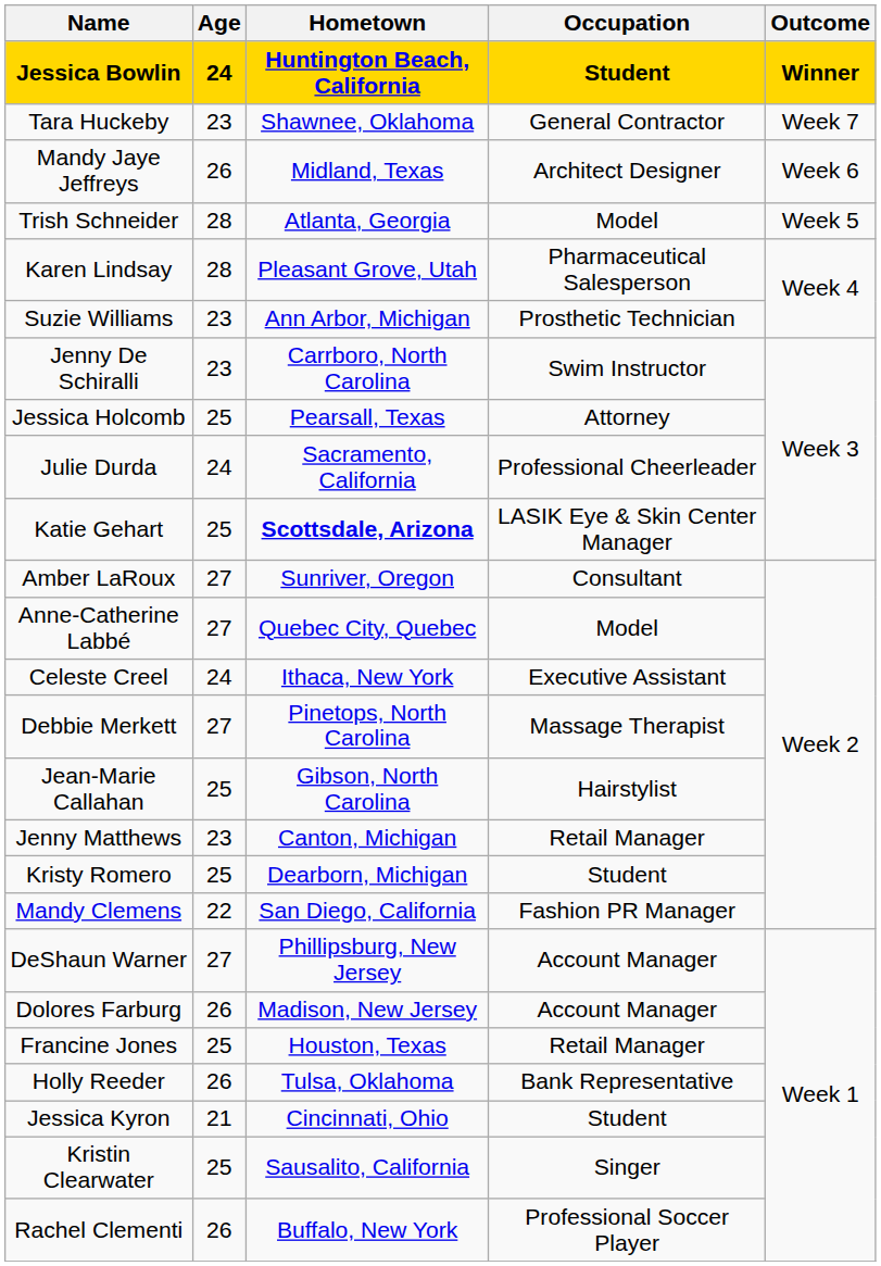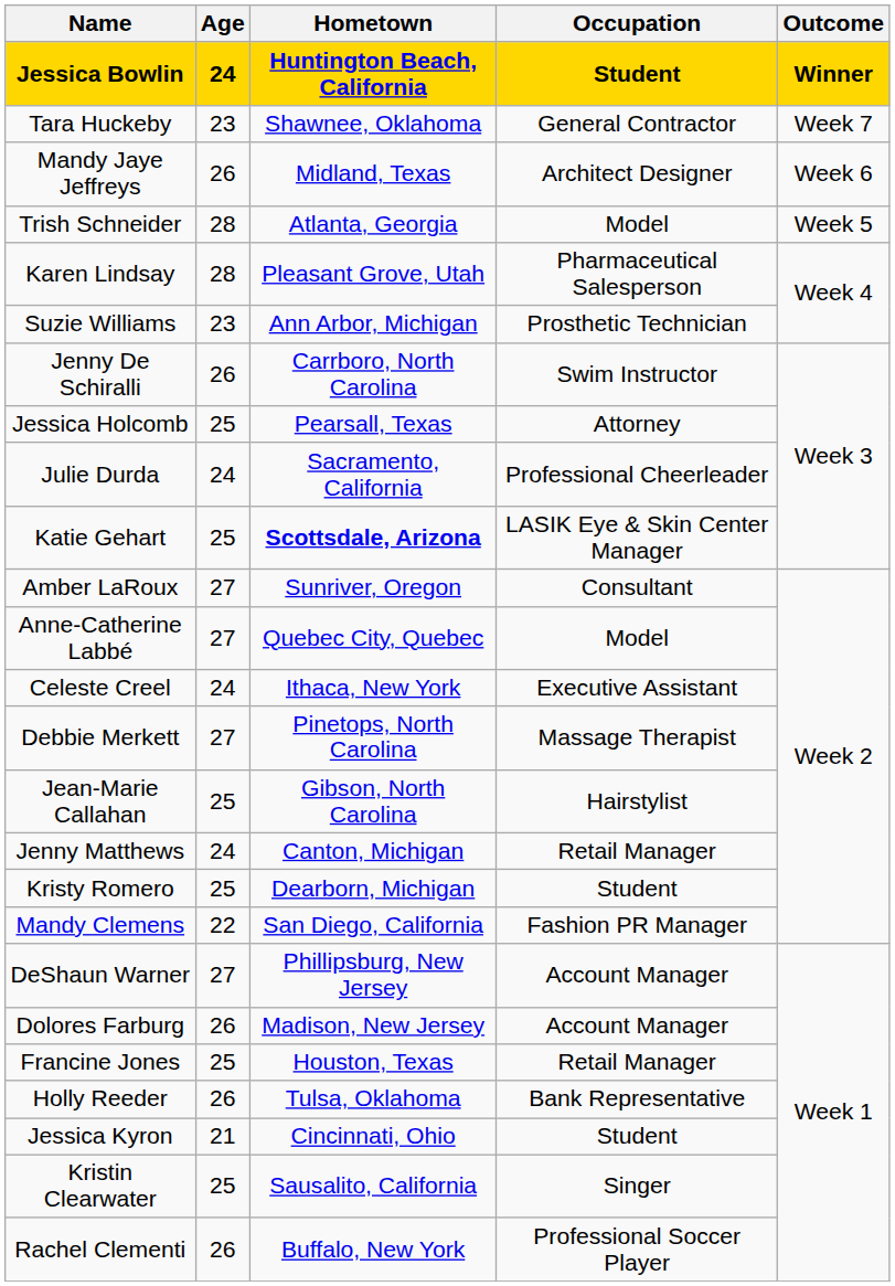 <table class="wikitable sortable" style="text-align:center;">
 <tr>
 <th>Name</th>
 <th>Age</th>
 <th>Hometown</th>
 <th>Occupation</th>
 <th>Outcome</th>
 </tr>
 <tr bgcolor="gold">
 <td><strong>Jessica Bowlin</strong></td>
 <td><strong>24</strong></td>
 <td><strong><a href='#'>Huntington Beach, California</a></strong></td>
 <td><strong>Student</strong></td>
 <td><strong>Winner</strong></td>
 </tr>
 <tr>
 <td>Tara Huckeby</td>
 <td>23</td>
 <td><a href='#'>Shawnee, Oklahoma</a></td>
 <td>General Contractor</td>
 <td>Week 7</td>
 </tr>
 <tr>
 <td>Mandy Jaye Jeffreys</td>
 <td>26</td>
 <td><a href='#'>Midland, Texas</a></td>
 <td>Architect Designer</td>
 <td>Week 6</td>
 </tr>
 <tr>
 <td>Trish Schneider</td>
 <td>28</td>
 <td><a href='#'>Atlanta, Georgia</a></td>
 <td>Model</td>
 <td>Week 5</td>
 </tr>
 <tr>
 <td>Karen Lindsay</td>
 <td>28</td>
 <td><a href='#'>Pleasant Grove, Utah</a></td>
 <td>Pharmaceutical Salesperson</td>
 <td rowspan="2">Week 4</td>
 </tr>
 <tr>
 <td>Suzie Williams</td>
 <td>23</td>
 <td><a href='#'>Ann Arbor, Michigan</a></td>
 <td>Prosthetic Technician</td>
 </tr>
 <tr>
 <td>Jenny De Schiralli</td>
-<td>23</td>
+<td>26</td>
 <td><a href='#'>Carrboro, North Carolina</a></td>
 <td>Swim Instructor</td>
 <td rowspan="4">Week 3</td>
 </tr>
 <tr>
 <td>Jessica Holcomb</td>
 <td>25</td>
 <td><a href='#'>Pearsall, Texas</a></td>
 <td>Attorney</td>
 </tr>
 <tr>
 <td>Julie Durda</td>
 <td>24</td>
 <td><a href='#'>Sacramento, California</a></td>
 <td>Professional Cheerleader</td>
 </tr>
 <tr>
 <td>Katie Gehart</td>
 <td>25</td>
 <td><strong><a href='#'>Scottsdale, Arizona</a></strong></td>
 <td>LASIK Eye & Skin Center Manager</td>
 </tr>
 <tr>
 <td>Amber LaRoux</td>
 <td>27</td>
 <td><a href='#'>Sunriver, Oregon</a></td>
 <td>Consultant</td>
 <td rowspan="8">Week 2</td>
 </tr>
 <tr>
 <td>Anne-Catherine Labbé</td>
 <td>27</td>
 <td><a href='#'>Quebec City, Quebec</a></td>
 <td>Model</td>
 </tr>
 <tr>
 <td>Celeste Creel</td>
 <td>24</td>
 <td><a href='#'>Ithaca, New York</a></td>
 <td>Executive Assistant</td>
 </tr>
 <tr>
 <td>Debbie Merkett</td>
 <td>27</td>
 <td><a href='#'>Pinetops, North Carolina</a></td>
 <td>Massage Therapist</td>
 </tr>
 <tr>
 <td>Jean-Marie Callahan</td>
 <td>25</td>
 <td><a href='#'>Gibson, North Carolina</a></td>
 <td>Hairstylist</td>
 </tr>
 <tr>
 <td>Jenny Matthews</td>
-<td>23</td>
+<td>24</td>
 <td><a href='#'>Canton, Michigan</a></td>
 <td>Retail Manager</td>
 </tr>
 <tr>
 <td>Kristy Romero</td>
 <td>25</td>
 <td><a href='#'>Dearborn, Michigan</a></td>
 <td>Student</td>
 </tr>
 <tr>
 <td><a href='#'>Mandy Clemens</a></td>
 <td>22</td>
 <td><a href='#'>San Diego, California</a></td>
 <td>Fashion PR Manager</td>
 </tr>
 <tr>
 <td>DeShaun Warner</td>
 <td>27</td>
 <td><a href='#'>Phillipsburg, New Jersey</a></td>
 <td>Account Manager</td>
 <td rowspan="7">Week 1</td>
 </tr>
 <tr>
 <td>Dolores Farburg</td>
 <td>26</td>
 <td><a href='#'>Madison, New Jersey</a></td>
 <td>Account Manager</td>
 </tr>
 <tr>
 <td>Francine Jones</td>
 <td>25</td>
 <td><a href='#'>Houston, Texas</a></td>
 <td>Retail Manager</td>
 </tr>
 <tr>
 <td>Holly Reeder</td>
 <td>26</td>
 <td><a href='#'>Tulsa, Oklahoma</a></td>
 <td>Bank Representative</td>
 </tr>
 <tr>
 <td>Jessica Kyron</td>
 <td>21</td>
 <td><a href='#'>Cincinnati, Ohio</a></td>
 <td>Student</td>
 </tr>
 <tr>
 <td>Kristin Clearwater</td>
 <td>25</td>
 <td><a href='#'>Sausalito, California</a></td>
 <td>Singer</td>
 </tr>
 <tr>
 <td>Rachel Clementi</td>
 <td>26</td>
 <td><a href='#'>Buffalo, New York</a></td>
 <td>Professional Soccer Player</td>
 </tr>
 <tr>
 </tr>
 </table>
